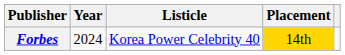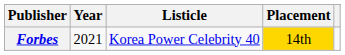 <table class="wikitable plainrowheaders" style="margin-right: 0;">
 <tr>
 <th scope="col">Publisher</th>
 <th scope="col">Year</th>
 <th scope="col">Listicle</th>
 <th scope="col">Placement</th>
 <th scope="col" class="unsortable"></th>
 </tr>
 <tr>
 <th scope="row"><em><a href='#'>Forbes</a></em></th>
-<td>2024</td>
+<td>2021</td>
 <td rowspan="5"><a href='#'>Korea Power Celebrity 40</a></td>
 <td style="background: gold; text-align:center">14th</td>
 <td style="text-align:center"></td>
 </tr>
 </table>
